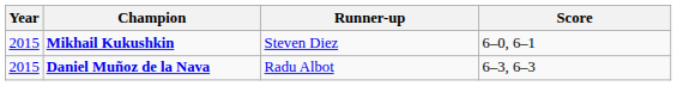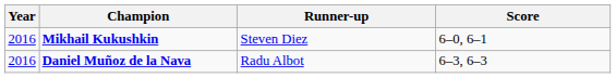 <table class="wikitable" style="font-size:90%">
 <tr>
 <th>Year</th>
 <th width="200">Champion</th>
 <th width="200">Runner-up</th>
 <th width="175">Score</th>
 </tr>
 <tr>
-<td><a href='#'>2015</a></td>
+<td><a href='#'>2016</a></td>
 <td> <strong><a href='#'>Mikhail Kukushkin</a></strong></td>
 <td> <a href='#'>Steven Diez</a></td>
 <td>6–0, 6–1</td>
 </tr>
 <tr>
-<td><a href='#'>2015</a></td>
+<td><a href='#'>2016</a></td>
 <td> <strong><a href='#'>Daniel Muñoz de la Nava</a></strong></td>
 <td> <a href='#'>Radu Albot</a></td>
 <td>6–3, 6–3</td>
 </tr>
 </table>
